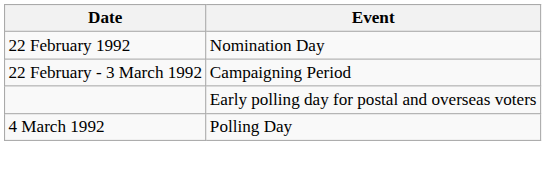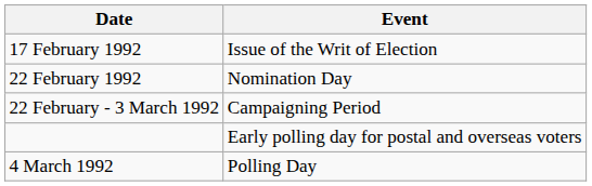 <table class="wikitable">
 <tr>
 <th>Date</th>
 <th>Event</th>
+</tr>
+<tr>
+<td>17 February 1992</td>
+<td>Issue of the Writ of Election</td>
 </tr>
 <tr>
 <td>22 February 1992</td>
 <td>Nomination Day</td>
 </tr>
 <tr>
 <td>22 February - 3 March 1992</td>
 <td>Campaigning Period</td>
 </tr>
 <tr>
 <td></td>
 <td>Early polling day for postal and overseas voters</td>
 </tr>
 <tr>
 <td>4 March 1992</td>
 <td>Polling Day</td>
 </tr>
 </table>
